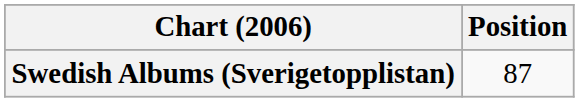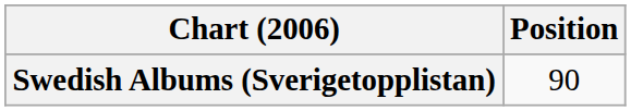 <table class="wikitable plainrowheaders" style="text-align:center">
 <tr>
 <th scope="col">Chart (2006)</th>
 <th scope="col">Position</th>
 </tr>
 <tr>
 <th scope="row">Swedish Albums (Sverigetopplistan)</th>
-<td>87</td>
+<td>90</td>
 </tr>
 </table>
